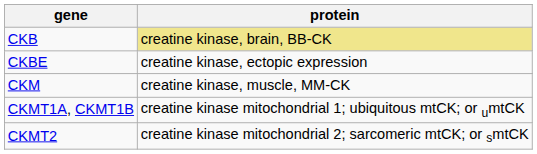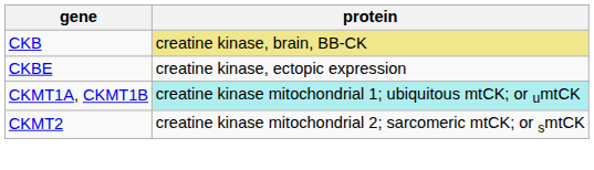 <table class="wikitable">
 <tr>
 <th>gene</th>
 <th>protein</th>
 </tr>
 <tr>
 <td><a href='#'>CKB</a></td>
 <td style="background: khaki;">creatine kinase, brain, BB-CK</td>
 </tr>
 <tr>
 <td><a href='#'>CKBE</a></td>
 <td>creatine kinase, ectopic expression</td>
 </tr>
 <tr>
-<td><a href='#'>CKM</a></td>
-<td>creatine kinase, muscle, MM-CK</td>
-</tr>
-<tr>
 <td><a href='#'>CKMT1A</a>, <a href='#'>CKMT1B</a></td>
-<td>creatine kinase mitochondrial 1; ubiquitous mtCK; or <sub>u</sub>mtCK</td>
+<td style="background: paleturquoise;">creatine kinase mitochondrial 1; ubiquitous mtCK; or <sub>u</sub>mtCK</td>
 </tr>
 <tr>
 <td><a href='#'>CKMT2</a></td>
 <td>creatine kinase mitochondrial 2; sarcomeric mtCK; or <sub>s</sub>mtCK</td>
 </tr>
 </table>
